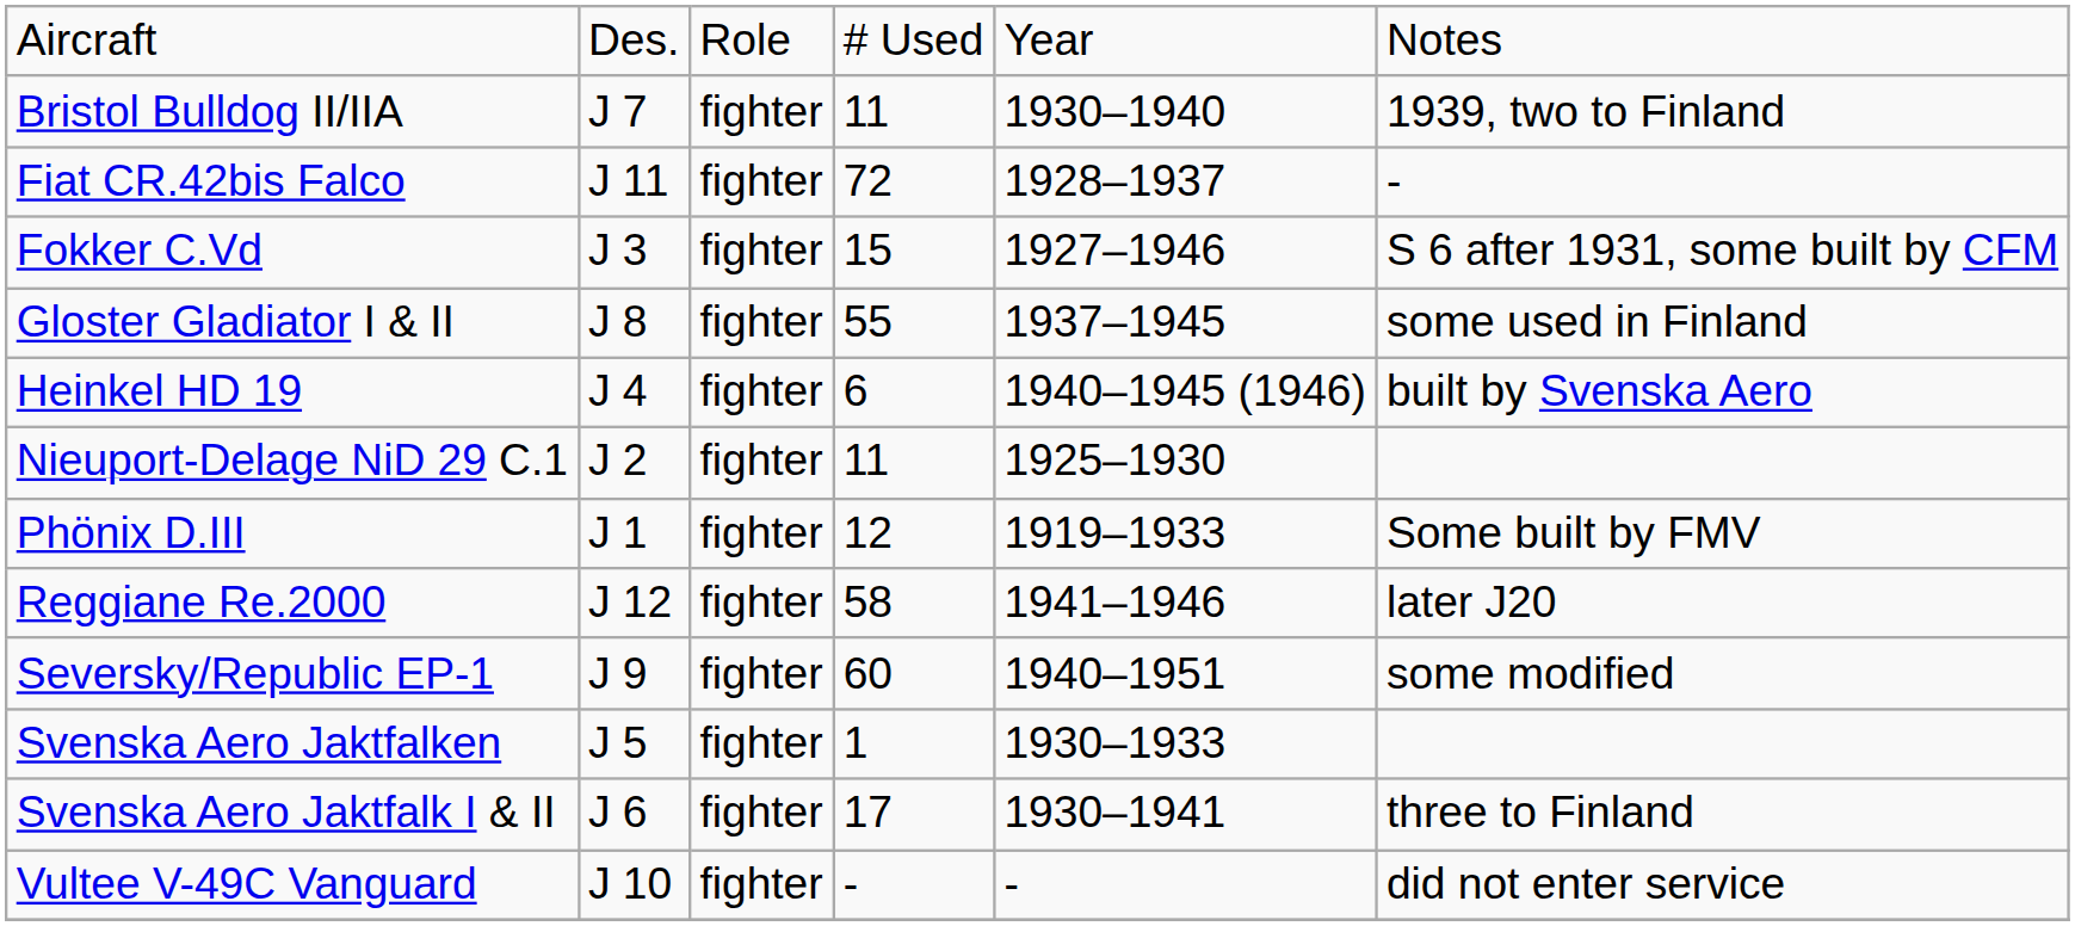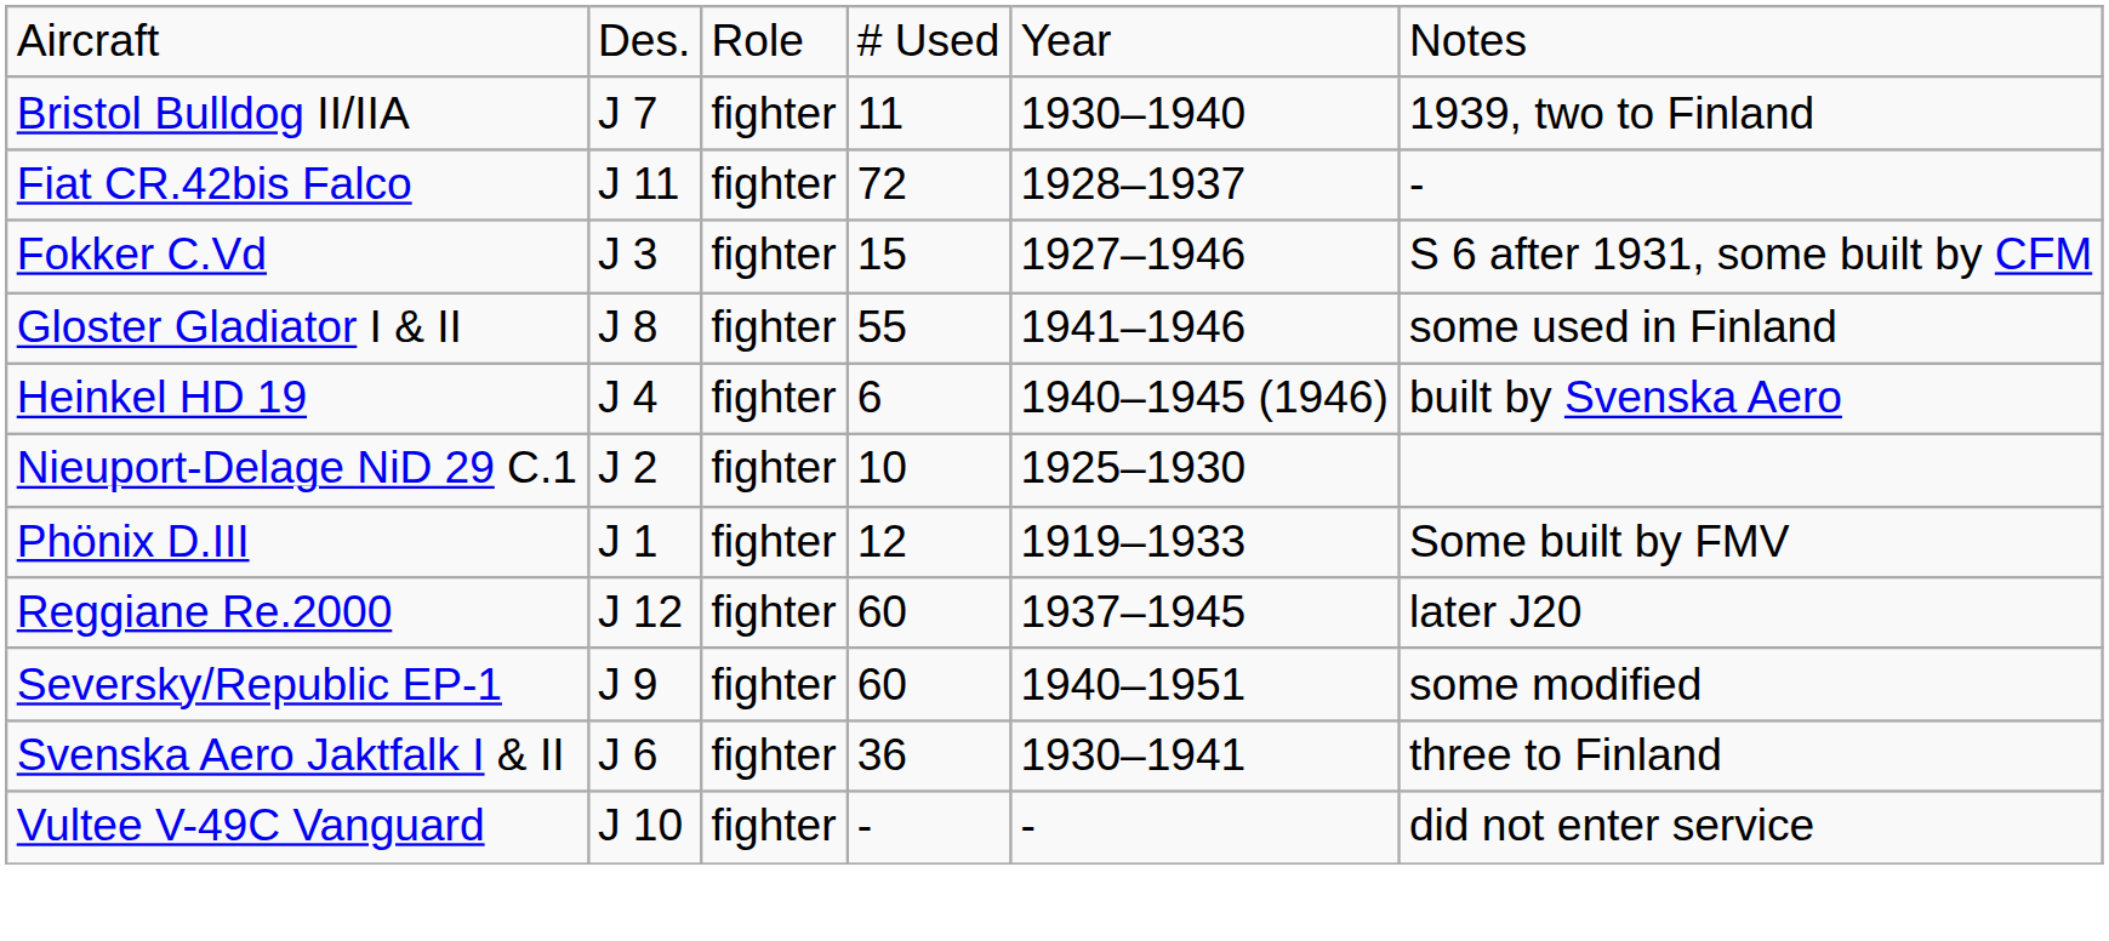 <table class="wikitable sortable">
 <tr>
 <td>Aircraft</td>
 <td>Des.</td>
 <td>Role</td>
 <td># Used</td>
 <td>Year</td>
 <td>Notes</td>
 </tr>
 <tr>
 <td><a href='#'>Bristol Bulldog</a> II/IIA</td>
 <td>J 7</td>
 <td>fighter</td>
 <td>11</td>
 <td>1930–1940</td>
 <td>1939, two to Finland</td>
 </tr>
 <tr>
 <td><a href='#'>Fiat CR.42bis Falco</a></td>
 <td>J 11</td>
 <td>fighter</td>
 <td>72</td>
 <td>1928–1937</td>
 <td>-</td>
 </tr>
 <tr>
 <td><a href='#'>Fokker C.Vd</a></td>
 <td>J 3</td>
 <td>fighter</td>
 <td>15</td>
 <td>1927–1946</td>
 <td>S 6 after 1931, some built by <a href='#'>CFM</a></td>
 </tr>
 <tr>
 <td><a href='#'>Gloster Gladiator</a> I & II</td>
 <td>J 8</td>
 <td>fighter</td>
 <td>55</td>
-<td>1937–1945</td>
+<td>1941–1946</td>
 <td>some used in Finland</td>
 </tr>
 <tr>
 <td><a href='#'>Heinkel HD 19</a></td>
 <td>J 4</td>
 <td>fighter</td>
 <td>6</td>
 <td>1940–1945 (1946)</td>
 <td>built by <a href='#'>Svenska Aero</a></td>
 </tr>
 <tr>
 <td><a href='#'>Nieuport-Delage NiD 29</a> C.1</td>
 <td>J 2</td>
 <td>fighter</td>
-<td>11</td>
+<td>10</td>
 <td>1925–1930</td>
 <td></td>
 </tr>
 <tr>
 <td><a href='#'>Phönix D.III</a></td>
 <td>J 1</td>
 <td>fighter</td>
 <td>12</td>
 <td>1919–1933</td>
 <td>Some built by FMV</td>
 </tr>
 <tr>
 <td><a href='#'>Reggiane Re.2000</a></td>
 <td>J 12</td>
 <td>fighter</td>
-<td>58</td>
-<td>1941–1946</td>
+<td>60</td>
+<td>1937–1945</td>
 <td>later J20</td>
 </tr>
 <tr>
 <td><a href='#'>Seversky/Republic EP-1</a></td>
 <td>J 9</td>
 <td>fighter</td>
 <td>60</td>
 <td>1940–1951</td>
 <td>some modified</td>
 </tr>
 <tr>
-<td><a href='#'>Svenska Aero Jaktfalken</a></td>
-<td>J 5</td>
-<td>fighter</td>
-<td>1</td>
-<td>1930–1933</td>
-<td></td>
-</tr>
-<tr>
 <td><a href='#'>Svenska Aero Jaktfalk I</a> & II</td>
 <td>J 6</td>
 <td>fighter</td>
-<td>17</td>
+<td>36</td>
 <td>1930–1941</td>
 <td>three to Finland</td>
 </tr>
 <tr>
 <td><a href='#'>Vultee V-49C Vanguard</a></td>
 <td>J 10</td>
 <td>fighter</td>
 <td>-</td>
 <td>-</td>
 <td>did not enter service</td>
 </tr>
 <tr>
 </tr>
 </table>
